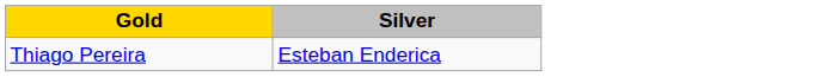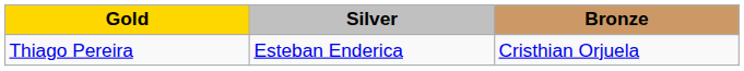 <table class="wikitable" style="text-align:left">
 <tr align="center">
 <td width=200 bgcolor=gold><strong>Gold</strong></td>
 <td width=200 bgcolor=silver><strong>Silver</strong></td>
+<td width=200 bgcolor=CC9966><strong>Bronze</strong></td>
 </tr>
 <tr>
 <td><a href='#'>Thiago Pereira</a><br><em></em></td>
 <td><a href='#'>Esteban Enderica</a><br><em></em></td>
+<td><a href='#'>Cristhian Orjuela</a><br><em></em></td>
 </tr>
 </table>
